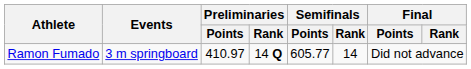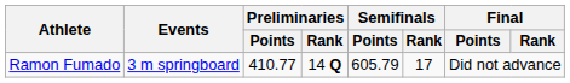 <table class=wikitable style="font-size:90%">
 <tr>
 <th rowspan="2">Athlete</th>
 <th rowspan="2">Events</th>
 <th colspan="2">Preliminaries</th>
 <th colspan="2">Semifinals</th>
 <th colspan="2">Final</th>
 </tr>
 <tr style="font-size:95%">
 <th>Points</th>
 <th>Rank</th>
 <th>Points</th>
 <th>Rank</th>
 <th>Points</th>
 <th>Rank</th>
 </tr>
 <tr align=center>
 <td align=left><a href='#'>Ramon Fumado</a></td>
 <td align=left><a href='#'>3 m springboard</a></td>
-<td>410.97</td>
+<td>410.77</td>
 <td>14 <strong>Q</strong></td>
-<td>605.77</td>
-<td>14</td>
+<td>605.79</td>
+<td>17</td>
 <td colspan=4>Did not advance</td>
 </tr>
 </table>
